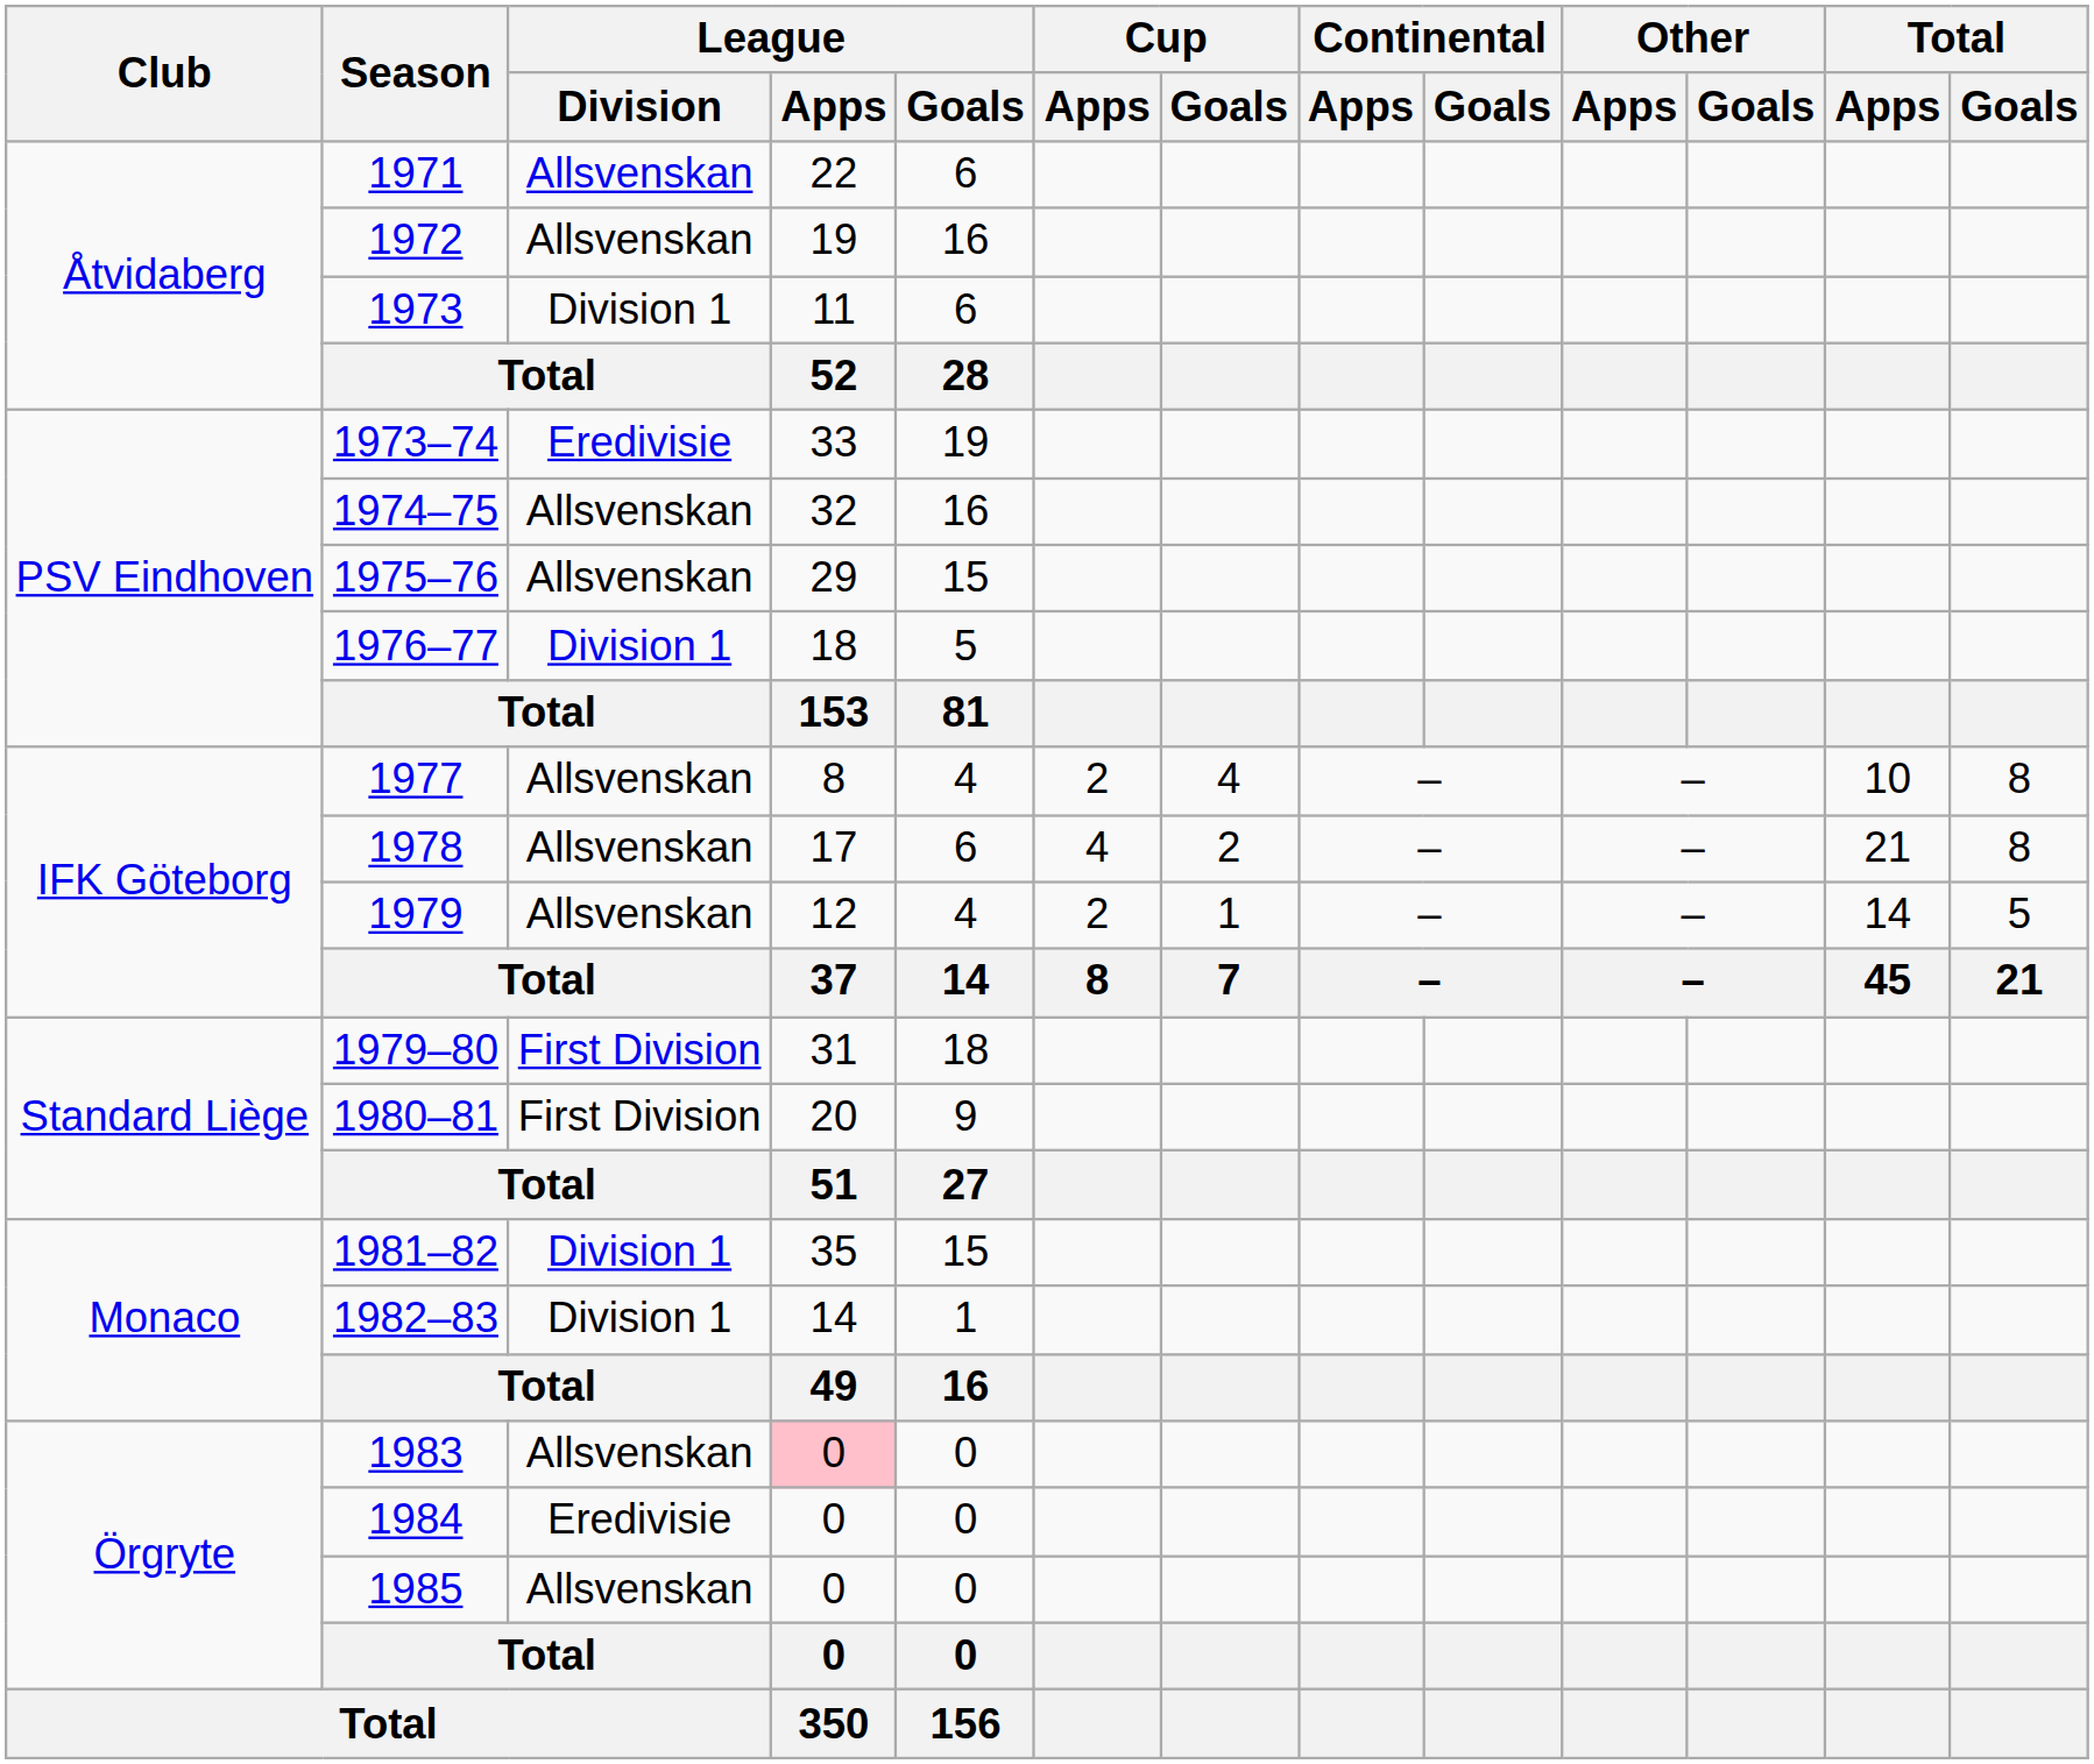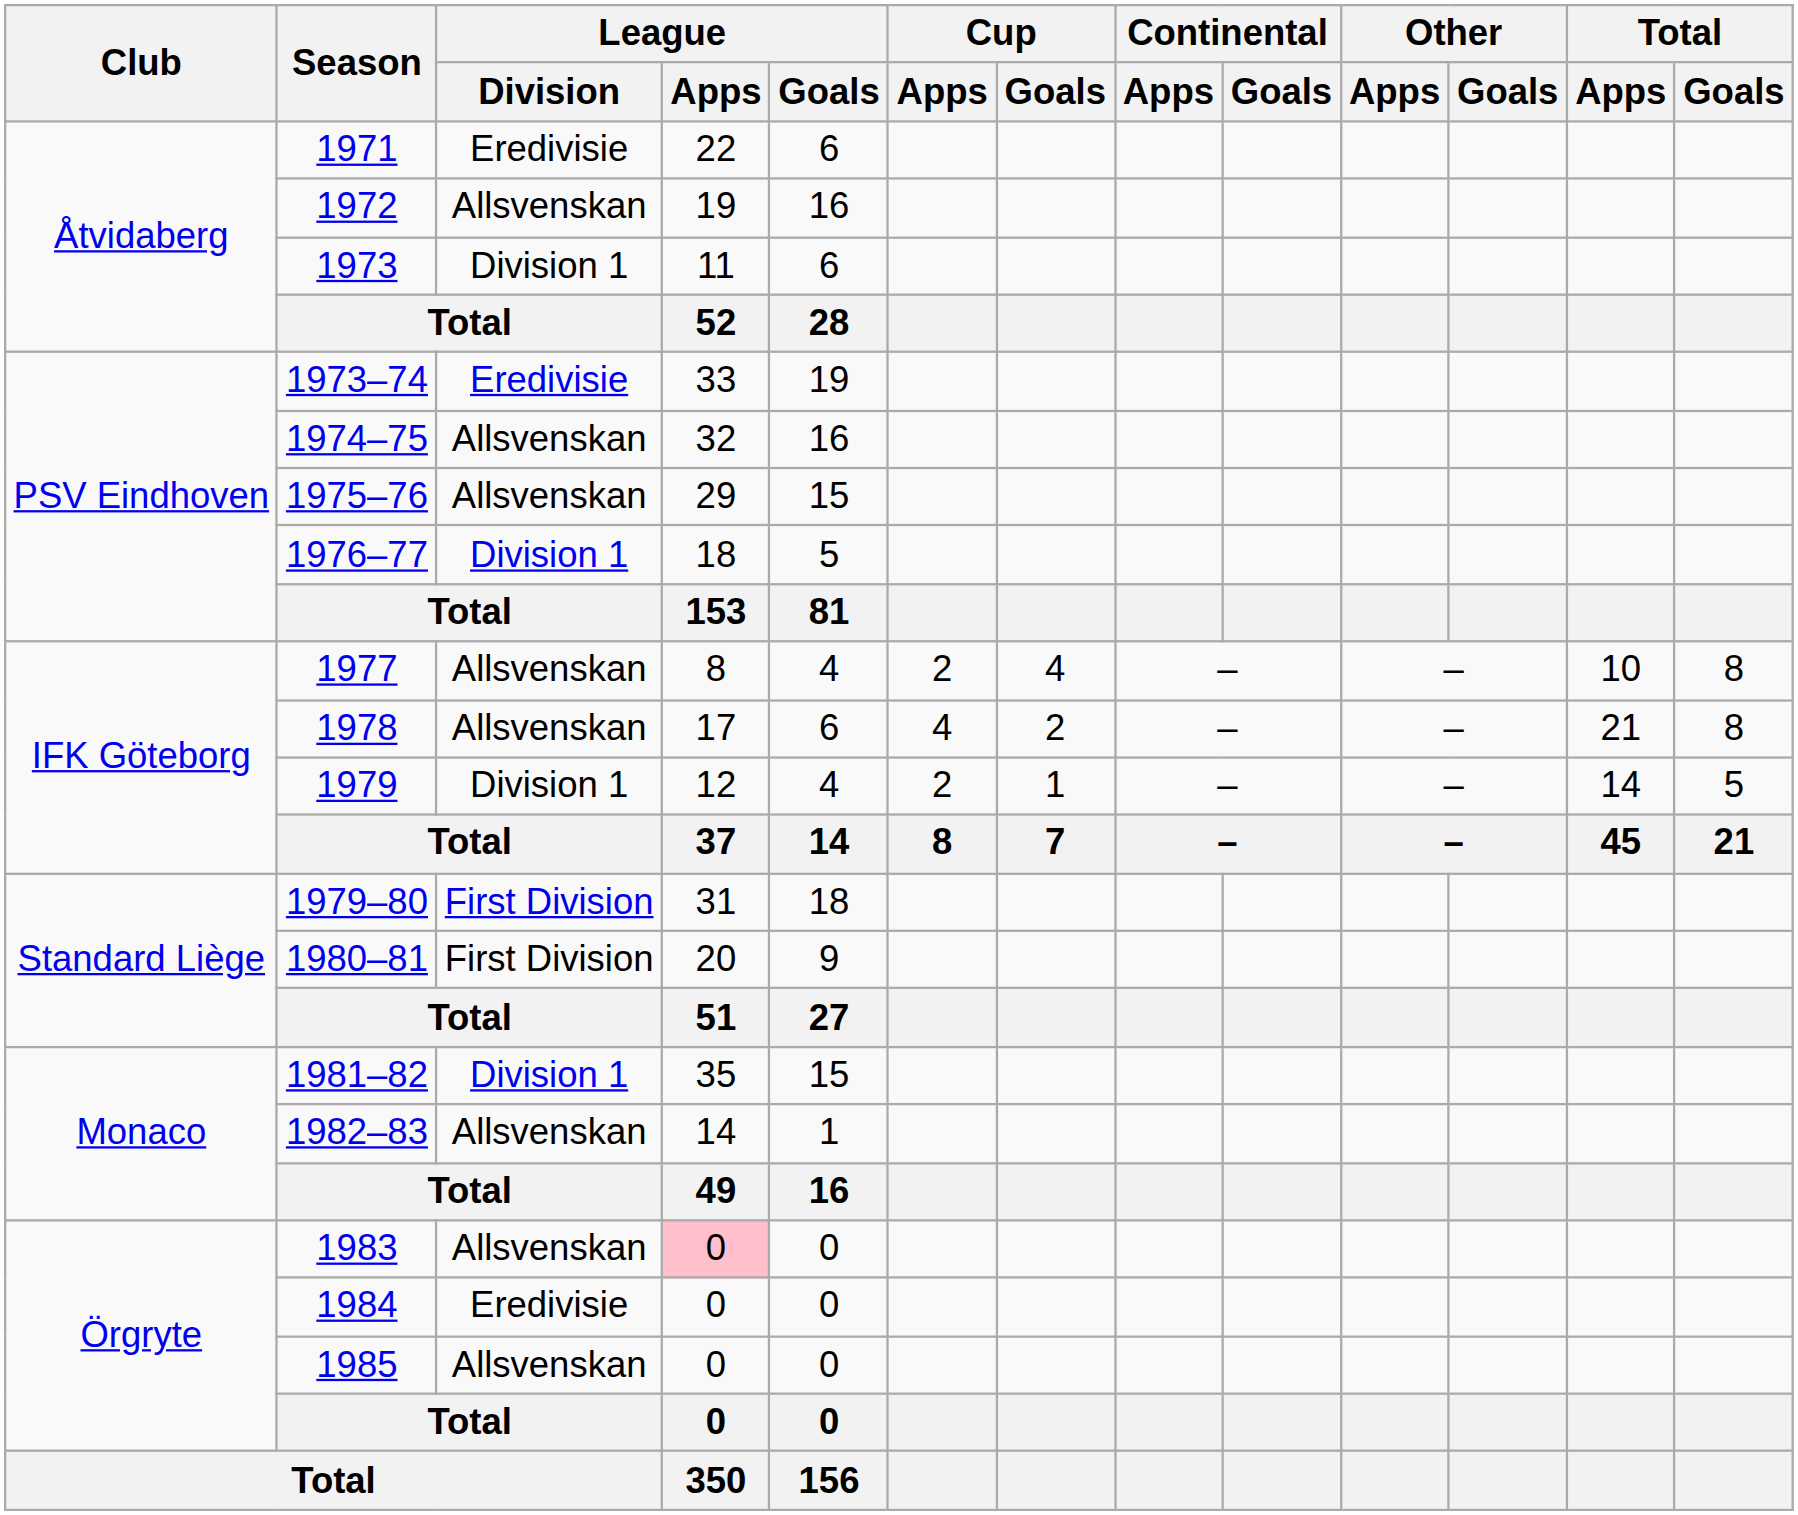 <table class="wikitable" style="text-align:center">
 <tr>
 <th rowspan="2">Club</th>
 <th rowspan="2">Season</th>
 <th colspan="3">League</th>
 <th colspan="2">Cup</th>
 <th colspan="2">Continental</th>
 <th colspan="2">Other</th>
 <th colspan="2">Total</th>
 </tr>
 <tr>
 <th>Division</th>
 <th>Apps</th>
 <th>Goals</th>
 <th>Apps</th>
 <th>Goals</th>
 <th>Apps</th>
 <th>Goals</th>
 <th>Apps</th>
 <th>Goals</th>
 <th>Apps</th>
 <th>Goals</th>
 </tr>
 <tr>
 <td rowspan="4"><a href='#'>Åtvidaberg</a></td>
 <td><a href='#'>1971</a></td>
-<td><a href='#'>Allsvenskan</a></td>
+<td>Eredivisie</td>
 <td>22</td>
 <td>6</td>
 <td></td>
 <td></td>
 <td></td>
 <td></td>
 <td></td>
 <td></td>
 <td></td>
 <td></td>
 </tr>
 <tr>
 <td><a href='#'>1972</a></td>
 <td>Allsvenskan</td>
 <td>19</td>
 <td>16</td>
 <td></td>
 <td></td>
 <td></td>
 <td></td>
 <td></td>
 <td></td>
 <td></td>
 <td></td>
 </tr>
 <tr>
 <td><a href='#'>1973</a></td>
 <td>Division 1</td>
 <td>11</td>
 <td>6</td>
 <td></td>
 <td></td>
 <td></td>
 <td></td>
 <td></td>
 <td></td>
 <td></td>
 <td></td>
 </tr>
 <tr>
 <th colspan="2">Total</th>
 <th>52</th>
 <th>28</th>
 <th></th>
 <th></th>
 <th></th>
 <th></th>
 <th></th>
 <th></th>
 <th></th>
 <th></th>
 </tr>
 <tr>
 <td rowspan="5"><a href='#'>PSV Eindhoven</a></td>
 <td><a href='#'>1973–74</a></td>
 <td><a href='#'>Eredivisie</a></td>
 <td>33</td>
 <td>19</td>
 <td></td>
 <td></td>
 <td></td>
 <td></td>
 <td></td>
 <td></td>
 <td></td>
 <td></td>
 </tr>
 <tr>
 <td><a href='#'>1974–75</a></td>
 <td>Allsvenskan</td>
 <td>32</td>
 <td>16</td>
 <td></td>
 <td></td>
 <td></td>
 <td></td>
 <td></td>
 <td></td>
 <td></td>
 <td></td>
 </tr>
 <tr>
 <td><a href='#'>1975–76</a></td>
 <td>Allsvenskan</td>
 <td>29</td>
 <td>15</td>
 <td></td>
 <td></td>
 <td></td>
 <td></td>
 <td></td>
 <td></td>
 <td></td>
 <td></td>
 </tr>
 <tr>
 <td><a href='#'>1976–77</a></td>
 <td><a href='#'>Division 1</a></td>
 <td>18</td>
 <td>5</td>
 <td></td>
 <td></td>
 <td></td>
 <td></td>
 <td></td>
 <td></td>
 <td></td>
 <td></td>
 </tr>
 <tr>
 <th colspan="2">Total</th>
 <th>153</th>
 <th>81</th>
 <th></th>
 <th></th>
 <th></th>
 <th></th>
 <th></th>
 <th></th>
 <th></th>
 <th></th>
 </tr>
 <tr>
 <td rowspan="4"><a href='#'>IFK Göteborg</a></td>
 <td><a href='#'>1977</a></td>
 <td>Allsvenskan</td>
 <td>8</td>
 <td>4</td>
 <td>2</td>
 <td>4</td>
 <td colspan="2">–</td>
 <td colspan="2">–</td>
 <td>10</td>
 <td>8</td>
 </tr>
 <tr>
 <td><a href='#'>1978</a></td>
 <td>Allsvenskan</td>
 <td>17</td>
 <td>6</td>
 <td>4</td>
 <td>2</td>
 <td colspan="2">–</td>
 <td colspan="2">–</td>
 <td>21</td>
 <td>8</td>
 </tr>
 <tr>
 <td><a href='#'>1979</a></td>
-<td>Allsvenskan</td>
+<td>Division 1</td>
 <td>12</td>
 <td>4</td>
 <td>2</td>
 <td>1</td>
 <td colspan="2">–</td>
 <td colspan="2">–</td>
 <td>14</td>
 <td>5</td>
 </tr>
 <tr>
 <th colspan="2">Total</th>
 <th>37</th>
 <th>14</th>
 <th>8</th>
 <th>7</th>
 <th colspan="2">–</th>
 <th colspan="2">–</th>
 <th>45</th>
 <th>21</th>
 </tr>
 <tr>
 <td rowspan="3"><a href='#'>Standard Liège</a></td>
 <td><a href='#'>1979–80</a></td>
 <td><a href='#'>First Division</a></td>
 <td>31</td>
 <td>18</td>
 <td></td>
 <td></td>
 <td></td>
 <td></td>
 <td></td>
 <td></td>
 <td></td>
 <td></td>
 </tr>
 <tr>
 <td><a href='#'>1980–81</a></td>
 <td>First Division</td>
 <td>20</td>
 <td>9</td>
 <td></td>
 <td></td>
 <td></td>
 <td></td>
 <td></td>
 <td></td>
 <td></td>
 <td></td>
 </tr>
 <tr>
 <th colspan="2">Total</th>
 <th>51</th>
 <th>27</th>
 <th></th>
 <th></th>
 <th></th>
 <th></th>
 <th></th>
 <th></th>
 <th></th>
 <th></th>
 </tr>
 <tr>
 <td rowspan="3"><a href='#'>Monaco</a></td>
 <td><a href='#'>1981–82</a></td>
 <td><a href='#'>Division 1</a></td>
 <td>35</td>
 <td>15</td>
 <td></td>
 <td></td>
 <td></td>
 <td></td>
 <td></td>
 <td></td>
 <td></td>
 <td></td>
 </tr>
 <tr>
 <td><a href='#'>1982–83</a></td>
-<td>Division 1</td>
+<td>Allsvenskan</td>
 <td>14</td>
 <td>1</td>
 <td></td>
 <td></td>
 <td></td>
 <td></td>
 <td></td>
 <td></td>
 <td></td>
 <td></td>
 </tr>
 <tr>
 <th colspan="2">Total</th>
 <th>49</th>
 <th>16</th>
 <th></th>
 <th></th>
 <th></th>
 <th></th>
 <th></th>
 <th></th>
 <th></th>
 <th></th>
 </tr>
 <tr>
 <td rowspan="4"><a href='#'>Örgryte</a></td>
 <td><a href='#'>1983</a></td>
 <td>Allsvenskan</td>
 <td style="background: pink;">0</td>
 <td>0</td>
 <td></td>
 <td></td>
 <td></td>
 <td></td>
 <td></td>
 <td></td>
 <td></td>
 <td></td>
 </tr>
 <tr>
 <td><a href='#'>1984</a></td>
 <td>Eredivisie</td>
 <td>0</td>
 <td>0</td>
 <td></td>
 <td></td>
 <td></td>
 <td></td>
 <td></td>
 <td></td>
 <td></td>
 <td></td>
 </tr>
 <tr>
 <td><a href='#'>1985</a></td>
 <td>Allsvenskan</td>
 <td>0</td>
 <td>0</td>
 <td></td>
 <td></td>
 <td></td>
 <td></td>
 <td></td>
 <td></td>
 <td></td>
 <td></td>
 </tr>
 <tr>
 <th colspan="2">Total</th>
 <th>0</th>
 <th>0</th>
 <th></th>
 <th></th>
 <th></th>
 <th></th>
 <th></th>
 <th></th>
 <th></th>
 <th></th>
 </tr>
 <tr>
 <th colspan="3">Total</th>
 <th>350</th>
 <th>156</th>
 <th></th>
 <th></th>
 <th></th>
 <th></th>
 <th></th>
 <th></th>
 <th></th>
 <th></th>
 </tr>
 </table>
